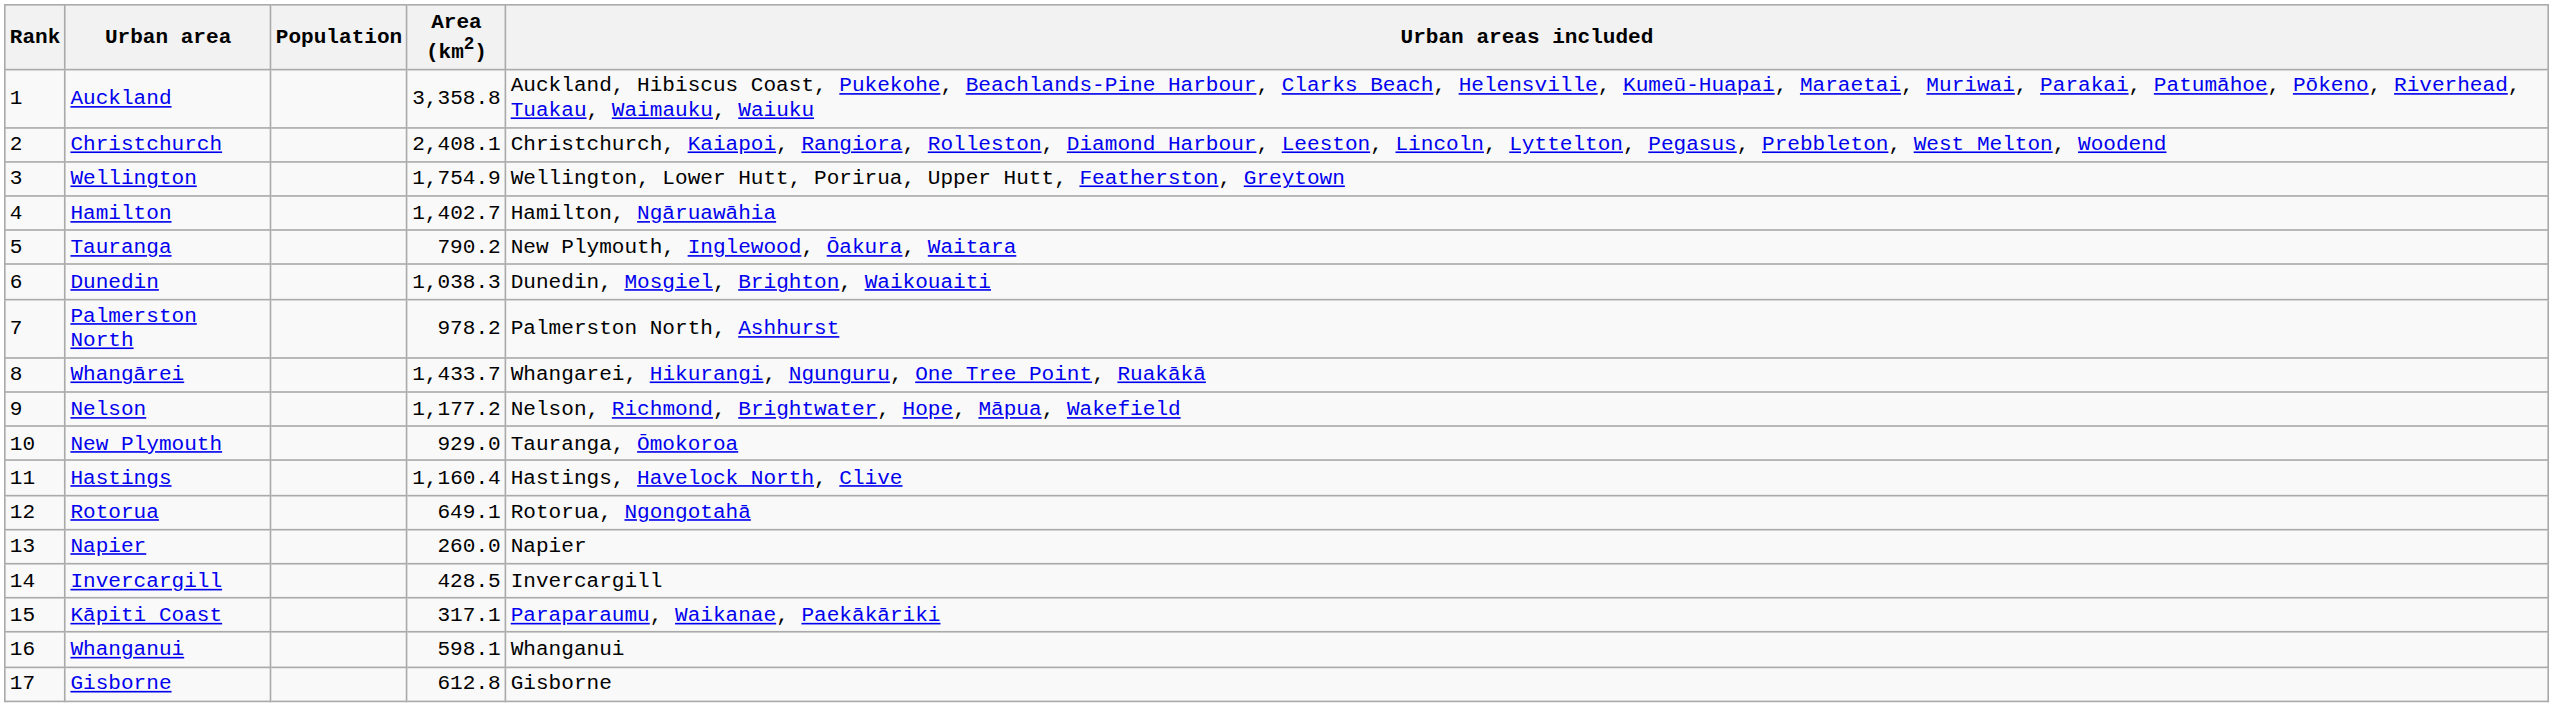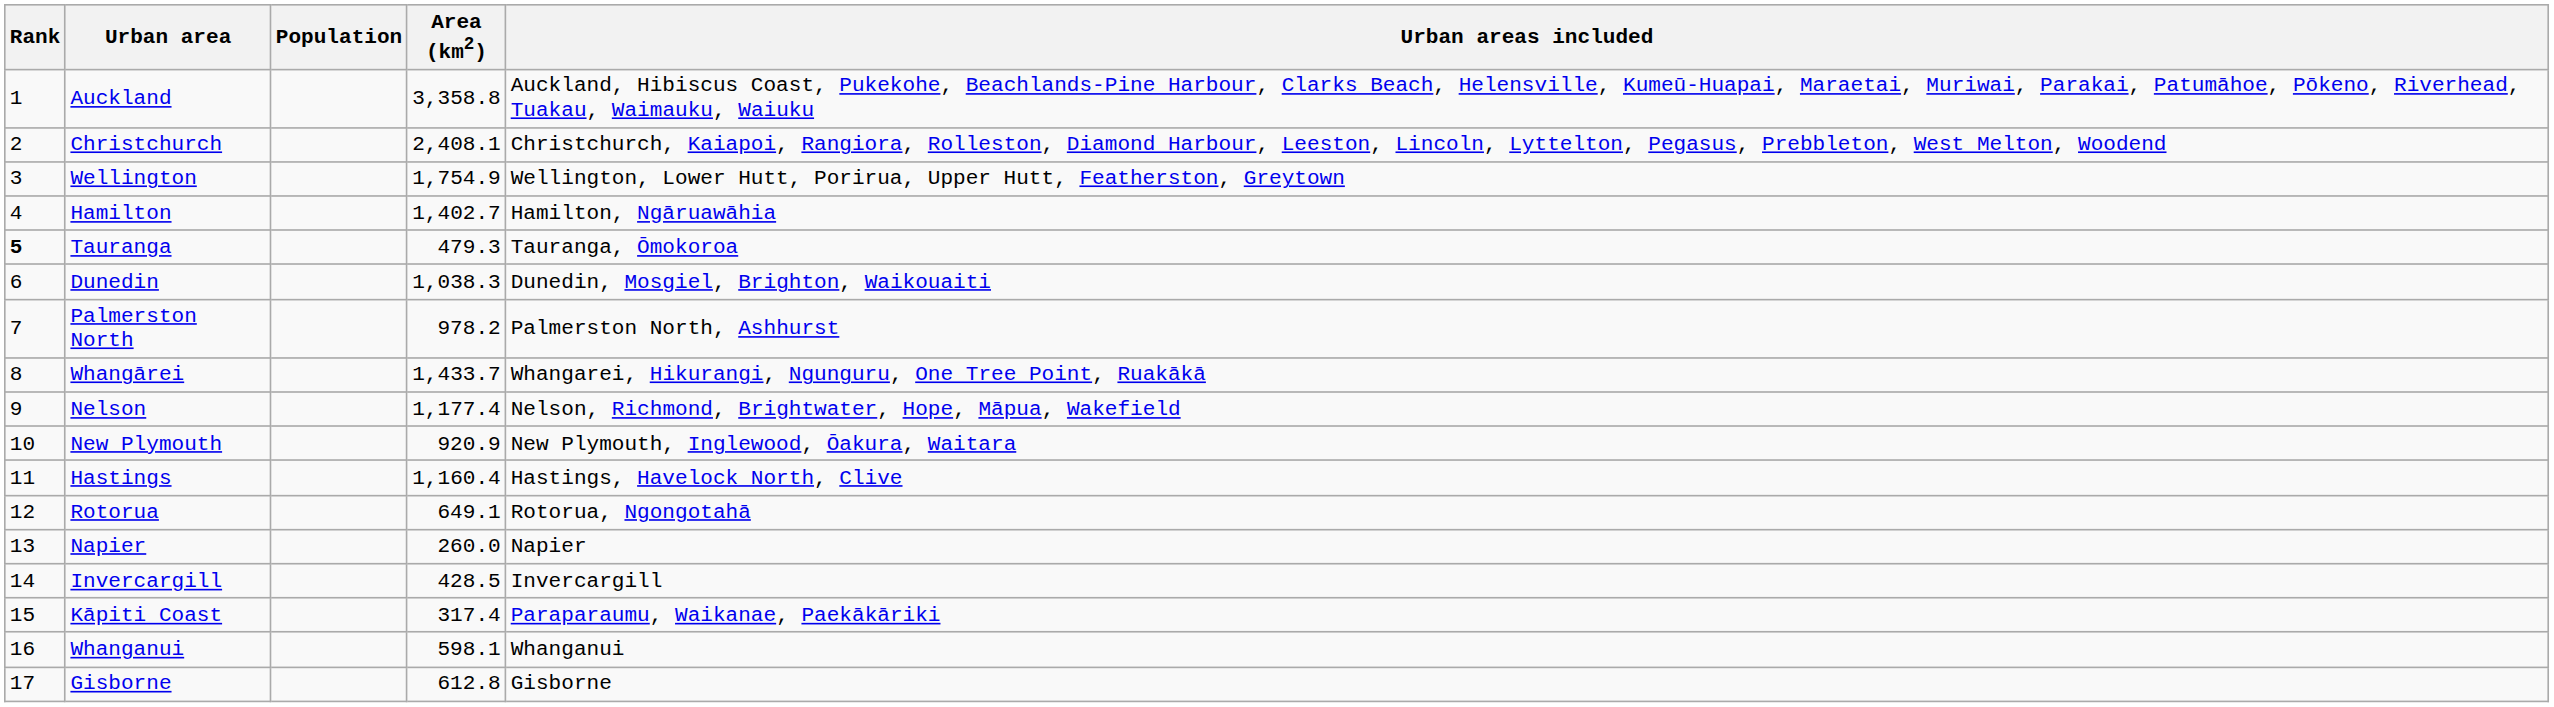 <table class="sortable wikitable">
 <tr>
 <th>Rank</th>
 <th>Urban area</th>
 <th>Population</th>
 <th>Area <br>(km<sup>2</sup>)</th>
 <th class="unsortable">Urban areas included</th>
 </tr>
 <tr>
 <td>1</td>
 <td><a href='#'>Auckland</a></td>
 <td align="right"></td>
 <td align="right">3,358.8</td>
 <td>Auckland, Hibiscus Coast, <a href='#'>Pukekohe</a>, <a href='#'>Beachlands-Pine Harbour</a>, <a href='#'>Clarks Beach</a>, <a href='#'>Helensville</a>, <a href='#'>Kumeū-Huapai</a>, <a href='#'>Maraetai</a>, <a href='#'>Muriwai</a>, <a href='#'>Parakai</a>, <a href='#'>Patumāhoe</a>, <a href='#'>Pōkeno</a>, <a href='#'>Riverhead</a>, <a href='#'>Tuakau</a>, <a href='#'>Waimauku</a>, <a href='#'>Waiuku</a></td>
 </tr>
 <tr>
 <td>2</td>
 <td><a href='#'>Christchurch</a></td>
 <td align="right"></td>
 <td align="right">2,408.1</td>
 <td>Christchurch, <a href='#'>Kaiapoi</a>, <a href='#'>Rangiora</a>, <a href='#'>Rolleston</a>, <a href='#'>Diamond Harbour</a>, <a href='#'>Leeston</a>, <a href='#'>Lincoln</a>, <a href='#'>Lyttelton</a>, <a href='#'>Pegasus</a>, <a href='#'>Prebbleton</a>, <a href='#'>West Melton</a>, <a href='#'>Woodend</a></td>
 </tr>
 <tr>
 <td>3</td>
 <td><a href='#'>Wellington</a></td>
 <td align="right"></td>
 <td align="right">1,754.9</td>
 <td>Wellington, Lower Hutt, Porirua, Upper Hutt, <a href='#'>Featherston</a>, <a href='#'>Greytown</a></td>
 </tr>
 <tr>
 <td>4</td>
 <td><a href='#'>Hamilton</a></td>
 <td align="right"></td>
 <td align="right">1,402.7</td>
 <td>Hamilton, <a href='#'>Ngāruawāhia</a></td>
 </tr>
 <tr>
-<td>5</td>
+<td><strong>5</strong></td>
 <td><a href='#'>Tauranga</a></td>
 <td align="right"></td>
-<td align="right">790.2</td>
-<td>New Plymouth, <a href='#'>Inglewood</a>, <a href='#'>Ōakura</a>, <a href='#'>Waitara</a></td>
+<td align="right">479.3</td>
+<td>Tauranga, <a href='#'>Ōmokoroa</a></td>
 </tr>
 <tr>
 <td>6</td>
 <td><a href='#'>Dunedin</a></td>
 <td align="right"></td>
 <td align="right">1,038.3</td>
 <td>Dunedin, <a href='#'>Mosgiel</a>, <a href='#'>Brighton</a>, <a href='#'>Waikouaiti</a></td>
 </tr>
 <tr>
 <td>7</td>
 <td><a href='#'>Palmerston North</a></td>
 <td align="right"></td>
 <td align="right">978.2</td>
 <td>Palmerston North, <a href='#'>Ashhurst</a></td>
 </tr>
 <tr>
 <td>8</td>
 <td><a href='#'>Whangārei</a></td>
 <td align="right"></td>
 <td align="right">1,433.7</td>
 <td>Whangarei, <a href='#'>Hikurangi</a>, <a href='#'>Ngunguru</a>, <a href='#'>One Tree Point</a>, <a href='#'>Ruakākā</a></td>
 </tr>
 <tr>
 <td>9</td>
 <td><a href='#'>Nelson</a></td>
 <td align="right"></td>
-<td align="right">1,177.2</td>
+<td align="right">1,177.4</td>
 <td>Nelson, <a href='#'>Richmond</a>, <a href='#'>Brightwater</a>, <a href='#'>Hope</a>, <a href='#'>Māpua</a>, <a href='#'>Wakefield</a></td>
 </tr>
 <tr>
 <td>10</td>
 <td><a href='#'>New Plymouth</a></td>
 <td align="right"></td>
-<td align="right">929.0</td>
-<td>Tauranga, <a href='#'>Ōmokoroa</a></td>
+<td align="right">920.9</td>
+<td>New Plymouth, <a href='#'>Inglewood</a>, <a href='#'>Ōakura</a>, <a href='#'>Waitara</a></td>
 </tr>
 <tr>
 <td>11</td>
 <td><a href='#'>Hastings</a></td>
 <td align="right"></td>
 <td align="right">1,160.4</td>
 <td>Hastings, <a href='#'>Havelock North</a>, <a href='#'>Clive</a></td>
 </tr>
 <tr>
 <td>12</td>
 <td><a href='#'>Rotorua</a></td>
 <td align="right"></td>
 <td align="right">649.1</td>
 <td>Rotorua, <a href='#'>Ngongotahā</a></td>
 </tr>
 <tr>
 <td>13</td>
 <td><a href='#'>Napier</a></td>
 <td align="right"></td>
 <td align="right">260.0</td>
 <td>Napier</td>
 </tr>
 <tr>
 <td>14</td>
 <td><a href='#'>Invercargill</a></td>
 <td align="right"></td>
 <td align="right">428.5</td>
 <td>Invercargill</td>
 </tr>
 <tr>
 <td>15</td>
 <td><a href='#'>Kāpiti Coast</a></td>
 <td align="right"></td>
-<td align="right">317.1</td>
+<td align="right">317.4</td>
 <td><a href='#'>Paraparaumu</a>, <a href='#'>Waikanae</a>, <a href='#'>Paekākāriki</a></td>
 </tr>
 <tr>
 <td>16</td>
 <td><a href='#'>Whanganui</a></td>
 <td align="right"></td>
 <td align="right">598.1</td>
 <td>Whanganui</td>
 </tr>
 <tr>
 <td>17</td>
 <td><a href='#'>Gisborne</a></td>
 <td align="right"></td>
 <td align="right">612.8</td>
 <td>Gisborne</td>
 </tr>
 </table>
